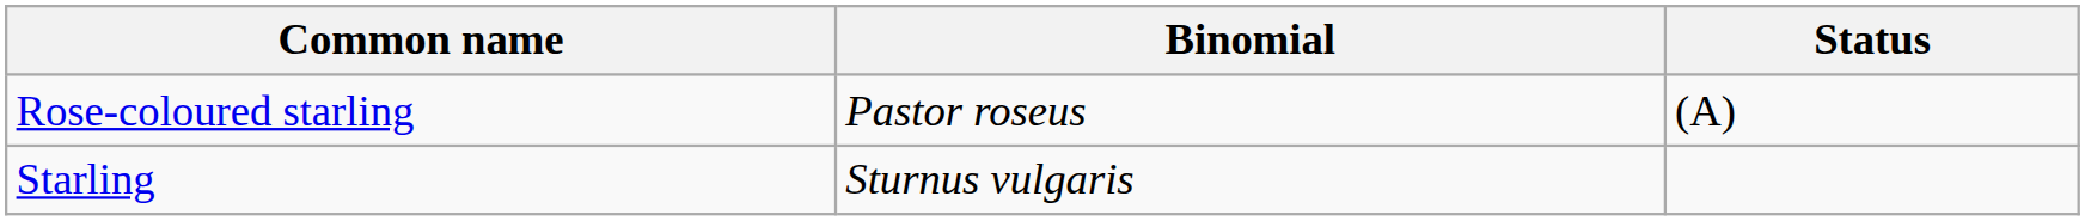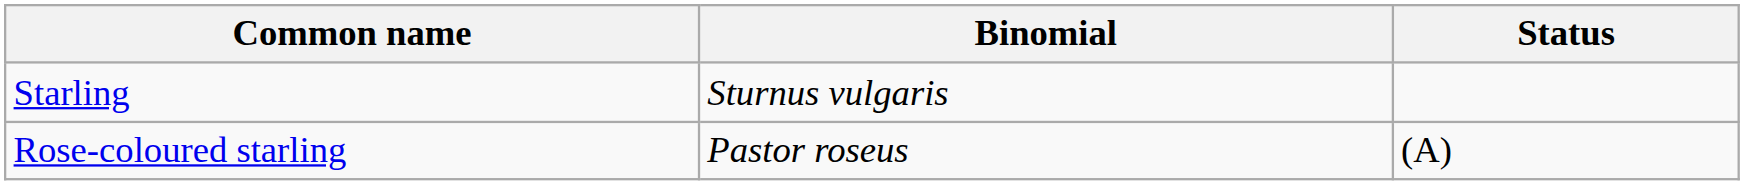 <table style="width:60%;" class="wikitable">
 <tr>
 <th width=40%>Common name</th>
 <th width=40%>Binomial</th>
 <th width=20%>Status</th>
 </tr>
 <tr>
+<td><a href='#'>Starling</a></td>
+<td><em>Sturnus vulgaris</em></td>
+<td></td>
+</tr>
+<tr>
 <td><a href='#'>Rose-coloured starling</a></td>
 <td><em>Pastor roseus</em></td>
 <td>(A)</td>
 </tr>
-<tr>
-<td><a href='#'>Starling</a></td>
-<td><em>Sturnus vulgaris</em></td>
-<td></td>
-</tr>
 </table>
